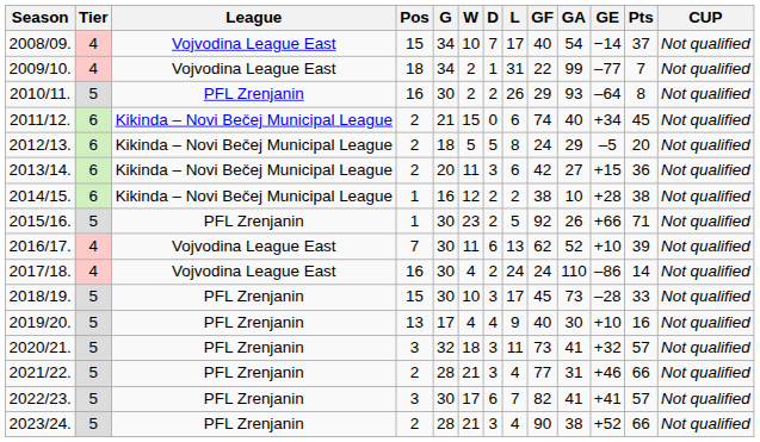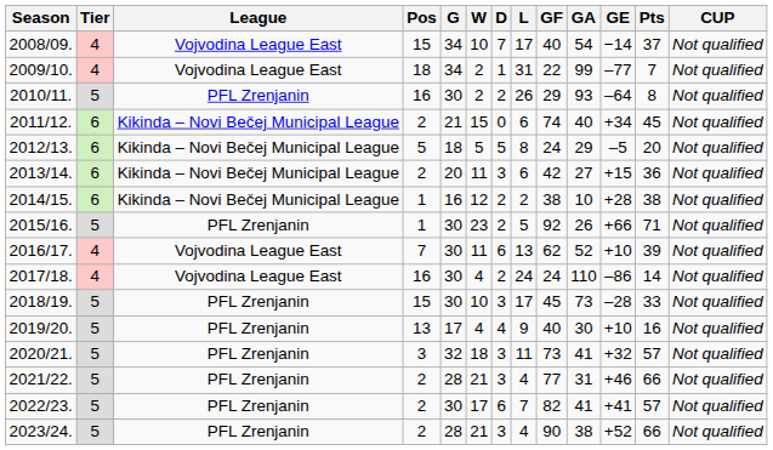 <table class="wikitable" style="text-align: center;">
 <tr>
 <th>Season</th>
 <th>Tier</th>
 <th>League</th>
 <th>Pos</th>
 <th>G</th>
 <th>W</th>
 <th>D</th>
 <th>L</th>
 <th>GF</th>
 <th>GA</th>
 <th>GE</th>
 <th>Pts</th>
 <th>CUP</th>
 </tr>
 <tr>
 <td>2008/09.</td>
 <td style="background:#FEC9C9">4</td>
 <td><a href='#'>Vojvodina League East</a></td>
 <td>15</td>
 <td>34</td>
 <td>10</td>
 <td>7</td>
 <td>17</td>
 <td>40</td>
 <td>54</td>
 <td>−14</td>
 <td>37</td>
 <td><em>Not qualified</em></td>
 </tr>
 <tr>
 <td>2009/10.</td>
 <td style="background:#FEC9C9">4</td>
 <td>Vojvodina League East</td>
 <td>18</td>
 <td>34</td>
 <td>2</td>
 <td>1</td>
 <td>31</td>
 <td>22</td>
 <td>99</td>
 <td>–77</td>
 <td>7</td>
 <td><em>Not qualified</em></td>
 </tr>
 <tr>
 <td>2010/11.</td>
 <td style="background:#DCDCDC">5</td>
 <td><a href='#'>PFL Zrenjanin</a></td>
 <td>16</td>
 <td>30</td>
 <td>2</td>
 <td>2</td>
 <td>26</td>
 <td>29</td>
 <td>93</td>
 <td>–64</td>
 <td>8</td>
 <td><em>Not qualified</em></td>
 </tr>
 <tr>
 <td>2011/12.</td>
 <td style="background:#D0F0C0">6</td>
 <td><a href='#'>Kikinda – Novi Bečej Municipal League</a></td>
 <td>2</td>
 <td>21</td>
 <td>15</td>
 <td>0</td>
 <td>6</td>
 <td>74</td>
 <td>40</td>
 <td>+34</td>
 <td>45</td>
 <td><em>Not qualified</em></td>
 </tr>
 <tr>
 <td>2012/13.</td>
 <td style="background:#D0F0C0">6</td>
 <td>Kikinda – Novi Bečej Municipal League</td>
-<td>2</td>
+<td>5</td>
 <td>18</td>
 <td>5</td>
 <td>5</td>
 <td>8</td>
 <td>24</td>
 <td>29</td>
 <td>–5</td>
 <td>20</td>
 <td><em>Not qualified</em></td>
 </tr>
 <tr>
 <td>2013/14.</td>
 <td style="background:#D0F0C0">6</td>
 <td>Kikinda – Novi Bečej Municipal League</td>
 <td>2</td>
 <td>20</td>
 <td>11</td>
 <td>3</td>
 <td>6</td>
 <td>42</td>
 <td>27</td>
 <td>+15</td>
 <td>36</td>
 <td><em>Not qualified</em></td>
 </tr>
 <tr>
 <td>2014/15.</td>
 <td style="background:#D0F0C0">6</td>
 <td>Kikinda – Novi Bečej Municipal League</td>
 <td>1</td>
 <td>16</td>
 <td>12</td>
 <td>2</td>
 <td>2</td>
 <td>38</td>
 <td>10</td>
 <td>+28</td>
 <td>38</td>
 <td><em>Not qualified</em></td>
 </tr>
 <tr>
 <td>2015/16.</td>
 <td style="background:#DCDCDC">5</td>
 <td>PFL Zrenjanin</td>
 <td>1</td>
 <td>30</td>
 <td>23</td>
 <td>2</td>
 <td>5</td>
 <td>92</td>
 <td>26</td>
 <td>+66</td>
 <td>71</td>
 <td><em>Not qualified</em></td>
 </tr>
 <tr>
 <td>2016/17.</td>
 <td style="background:#FEC9C9">4</td>
 <td>Vojvodina League East</td>
 <td>7</td>
 <td>30</td>
 <td>11</td>
 <td>6</td>
 <td>13</td>
 <td>62</td>
 <td>52</td>
 <td>+10</td>
 <td>39</td>
 <td><em>Not qualified</em></td>
 </tr>
 <tr>
 <td>2017/18.</td>
 <td style="background:#FEC9C9">4</td>
 <td>Vojvodina League East</td>
 <td>16</td>
 <td>30</td>
 <td>4</td>
 <td>2</td>
 <td>24</td>
 <td>24</td>
 <td>110</td>
 <td>–86</td>
 <td>14</td>
 <td><em>Not qualified</em></td>
 </tr>
 <tr>
 <td>2018/19.</td>
 <td style="background:#DCDCDC">5</td>
 <td>PFL Zrenjanin</td>
 <td>15</td>
 <td>30</td>
 <td>10</td>
 <td>3</td>
 <td>17</td>
 <td>45</td>
 <td>73</td>
 <td>–28</td>
 <td>33</td>
 <td><em>Not qualified</em></td>
 </tr>
 <tr>
 <td>2019/20.</td>
 <td style="background:#DCDCDC">5</td>
 <td>PFL Zrenjanin</td>
 <td>13</td>
 <td>17</td>
 <td>4</td>
 <td>4</td>
 <td>9</td>
 <td>40</td>
 <td>30</td>
 <td>+10</td>
 <td>16</td>
 <td><em>Not qualified</em></td>
 </tr>
 <tr>
 <td>2020/21.</td>
 <td style="background:#DCDCDC">5</td>
 <td>PFL Zrenjanin</td>
 <td>3</td>
 <td>32</td>
 <td>18</td>
 <td>3</td>
 <td>11</td>
 <td>73</td>
 <td>41</td>
 <td>+32</td>
 <td>57</td>
 <td><em>Not qualified</em></td>
 </tr>
 <tr>
 <td>2021/22.</td>
 <td style="background:#DCDCDC">5</td>
 <td>PFL Zrenjanin</td>
 <td>2</td>
 <td>28</td>
 <td>21</td>
 <td>3</td>
 <td>4</td>
 <td>77</td>
 <td>31</td>
 <td>+46</td>
 <td>66</td>
 <td><em>Not qualified</em></td>
 </tr>
 <tr>
 <td>2022/23.</td>
 <td style="background:#DCDCDC">5</td>
 <td>PFL Zrenjanin</td>
-<td>3</td>
+<td>2</td>
 <td>30</td>
 <td>17</td>
 <td>6</td>
 <td>7</td>
 <td>82</td>
 <td>41</td>
 <td>+41</td>
 <td>57</td>
 <td><em>Not qualified</em></td>
 </tr>
 <tr>
 <td>2023/24.</td>
 <td style="background:#DCDCDC">5</td>
 <td>PFL Zrenjanin</td>
 <td>2</td>
 <td>28</td>
 <td>21</td>
 <td>3</td>
 <td>4</td>
 <td>90</td>
 <td>38</td>
 <td>+52</td>
 <td>66</td>
 <td><em>Not qualified</em></td>
 </tr>
 </table>
